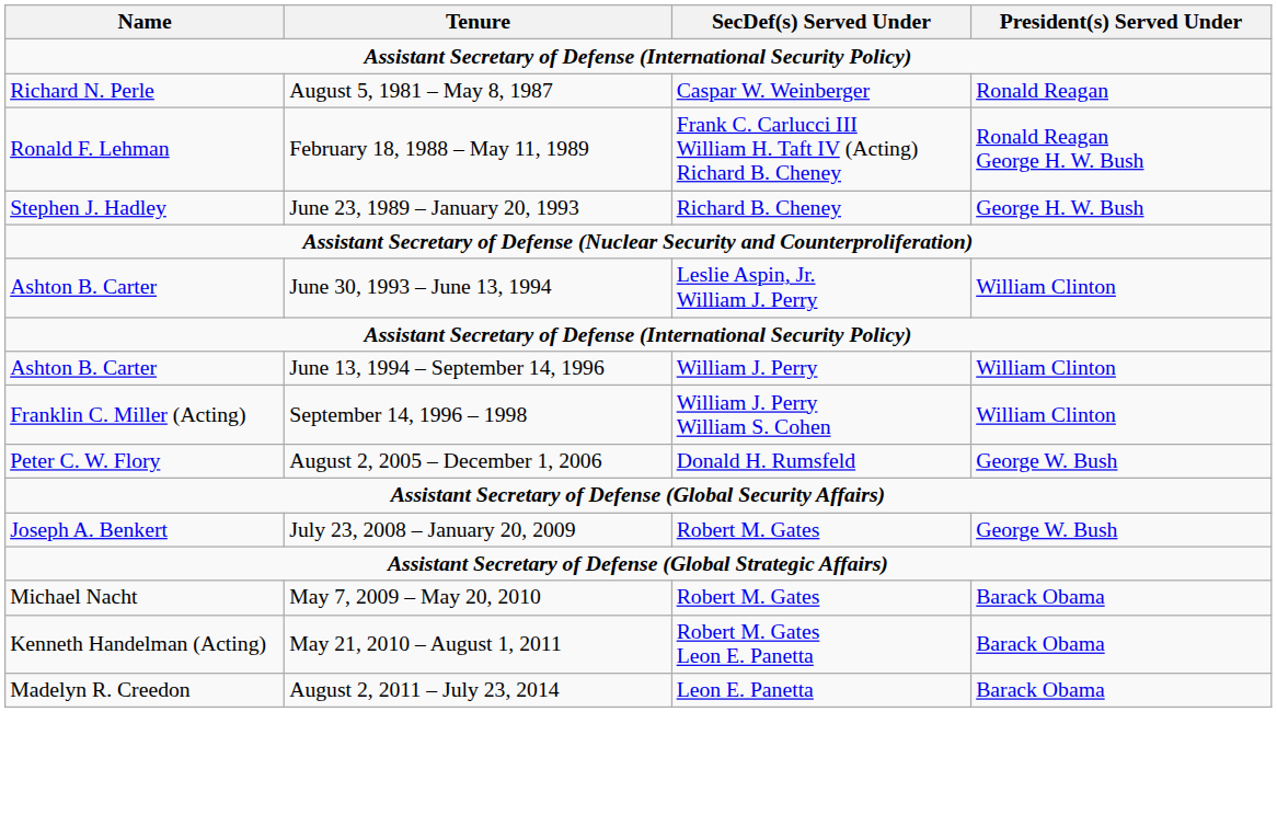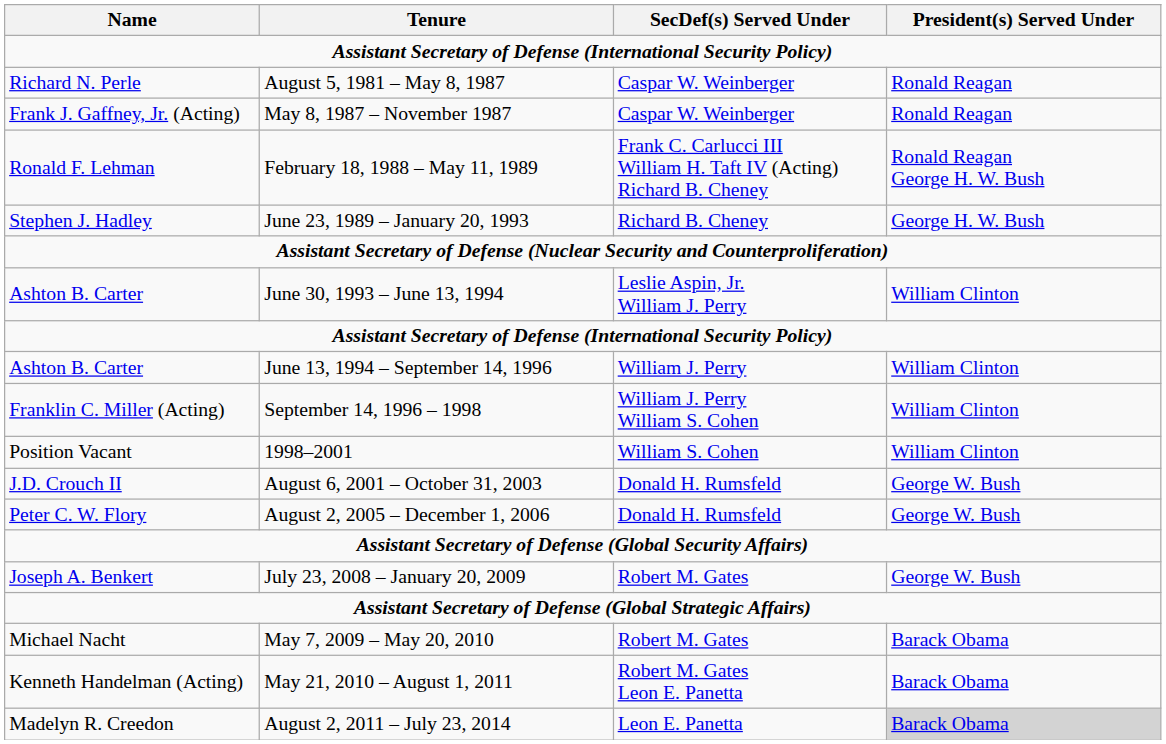 <table class="wikitable">
 <tr>
 <th scope="col" style="width:200px;">Name</th>
 <th scope="col" style="width:280px;">Tenure</th>
 <th scope="col" style="width:215px;">SecDef(s) Served Under</th>
 <th scope="col" style="width:215px;">President(s) Served Under</th>
 </tr>
 <tr>
 <td colspan="4" style="text-align:center;"><strong><em>Assistant Secretary of Defense (International Security Policy)</em></strong></td>
 </tr>
 <tr>
 <td><a href='#'>Richard N. Perle</a></td>
 <td>August 5, 1981 – May 8, 1987</td>
+<td><a href='#'>Caspar W. Weinberger</a></td>
+<td><a href='#'>Ronald Reagan</a></td>
+</tr>
+<tr>
+<td><a href='#'>Frank J. Gaffney, Jr.</a> (Acting) </td>
+<td>May 8, 1987 – November 1987</td>
 <td><a href='#'>Caspar W. Weinberger</a></td>
 <td><a href='#'>Ronald Reagan</a></td>
 </tr>
 <tr>
 <td><a href='#'>Ronald F. Lehman</a></td>
 <td>February 18, 1988 – May 11, 1989</td>
 <td><a href='#'>Frank C. Carlucci III</a> <br> <a href='#'>William H. Taft IV</a> (Acting) <br> <a href='#'>Richard B. Cheney</a></td>
 <td><a href='#'>Ronald Reagan</a> <br> <a href='#'>George H. W. Bush</a></td>
 </tr>
 <tr>
 <td><a href='#'>Stephen J. Hadley</a></td>
 <td>June 23, 1989 – January 20, 1993</td>
 <td><a href='#'>Richard B. Cheney</a></td>
 <td><a href='#'>George H. W. Bush</a></td>
 </tr>
 <tr>
 <td colspan="4" style="text-align:center;"><strong><em>Assistant Secretary of Defense (Nuclear Security and Counterproliferation)</em></strong></td>
 </tr>
 <tr>
 <td><a href='#'>Ashton B. Carter</a></td>
 <td>June 30, 1993 – June 13, 1994</td>
 <td><a href='#'>Leslie Aspin, Jr.</a> <br> <a href='#'>William J. Perry</a></td>
 <td><a href='#'>William Clinton</a></td>
 </tr>
 <tr>
 <td colspan="4" style="text-align:center;"><strong><em>Assistant Secretary of Defense (International Security Policy)</em></strong></td>
 </tr>
 <tr>
 <td><a href='#'>Ashton B. Carter</a></td>
 <td>June 13, 1994 – September 14, 1996</td>
 <td><a href='#'>William J. Perry</a></td>
 <td><a href='#'>William Clinton</a></td>
 </tr>
 <tr>
 <td><a href='#'>Franklin C. Miller</a> (Acting)</td>
 <td>September 14, 1996 – 1998</td>
 <td><a href='#'>William J. Perry</a> <br> <a href='#'>William S. Cohen</a></td>
 <td><a href='#'>William Clinton</a></td>
 </tr>
 <tr>
+<td>Position Vacant</td>
+<td>1998–2001</td>
+<td><a href='#'>William S. Cohen</a></td>
+<td><a href='#'>William Clinton</a></td>
+</tr>
+<tr>
+<td><a href='#'>J.D. Crouch II</a></td>
+<td>August 6, 2001 – October 31, 2003</td>
+<td><a href='#'>Donald H. Rumsfeld</a></td>
+<td><a href='#'>George W. Bush</a></td>
+</tr>
+<tr>
 <td><a href='#'>Peter C. W. Flory</a></td>
 <td>August 2, 2005 – December 1, 2006</td>
 <td><a href='#'>Donald H. Rumsfeld</a></td>
 <td><a href='#'>George W. Bush</a></td>
 </tr>
 <tr>
 <td colspan="4" style="text-align:center;"><strong><em>Assistant Secretary of Defense (Global Security Affairs)</em></strong></td>
 </tr>
 <tr>
 <td><a href='#'>Joseph A. Benkert</a></td>
 <td>July 23, 2008 – January 20, 2009</td>
 <td><a href='#'>Robert M. Gates</a></td>
 <td><a href='#'>George W. Bush</a></td>
 </tr>
 <tr>
 <td colspan="4" style="text-align:center;"><strong><em>Assistant Secretary of Defense (Global Strategic Affairs)</em></strong></td>
 </tr>
 <tr>
 <td>Michael Nacht</td>
 <td>May 7, 2009 – May 20, 2010</td>
 <td><a href='#'>Robert M. Gates</a></td>
 <td><a href='#'>Barack Obama</a></td>
 </tr>
 <tr>
 <td>Kenneth Handelman (Acting)</td>
 <td>May 21, 2010 – August 1, 2011</td>
 <td><a href='#'>Robert M. Gates</a><br><a href='#'>Leon E. Panetta</a></td>
 <td><a href='#'>Barack Obama</a></td>
 </tr>
 <tr>
 <td>Madelyn R. Creedon</td>
 <td>August 2, 2011 – July 23, 2014</td>
 <td><a href='#'>Leon E. Panetta</a></td>
-<td><a href='#'>Barack Obama</a></td>
+<td style="background: lightgrey;"><a href='#'>Barack Obama</a></td>
 </tr>
 </table>
